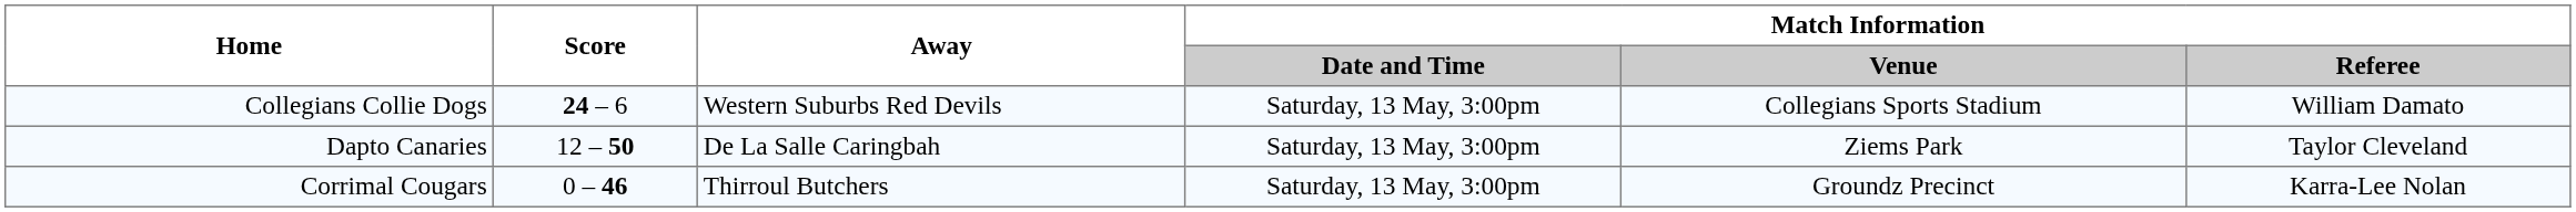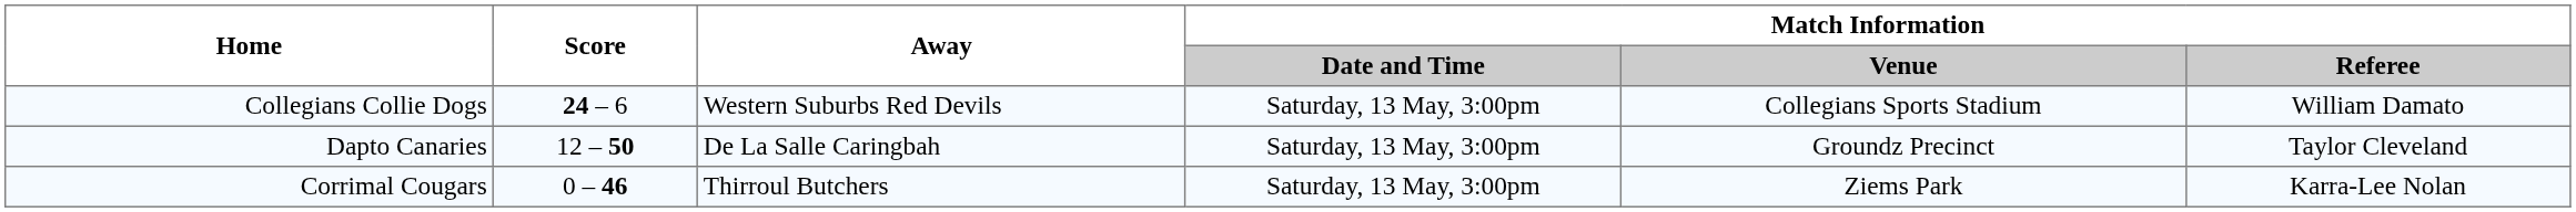 <table width="100%" cellspacing="0" cellpadding="3" border="1" style="border-collapse:collapse;  text-align:center;">
 <tr>
 <th rowspan="2" width="19%">Home</th>
 <th rowspan="2" width="8%">Score</th>
 <th rowspan="2" width="19%">Away</th>
 <th colspan="3">Match Information</th>
 </tr>
 <tr style="background:#CCCCCC">
 <th width="17%">Date and Time</th>
 <th width="22%">Venue</th>
 <th width="50%">Referee</th>
 </tr>
 <tr style="text-align:center; background:#f5faff;">
 <td align="right">Collegians Collie Dogs </td>
 <td><strong>24</strong> – 6</td>
 <td align="left"> Western Suburbs Red Devils</td>
 <td>Saturday, 13 May, 3:00pm</td>
 <td>Collegians Sports Stadium</td>
 <td>William Damato</td>
 </tr>
 <tr style="text-align:center; background:#f5faff;">
 <td align="right">Dapto Canaries </td>
 <td>12 – <strong>50</strong></td>
 <td align="left"> De La Salle Caringbah</td>
 <td>Saturday, 13 May, 3:00pm</td>
-<td>Ziems Park</td>
+<td>Groundz Precinct</td>
 <td>Taylor Cleveland</td>
 </tr>
 <tr style="text-align:center; background:#f5faff;">
 <td align="right">Corrimal Cougars </td>
 <td>0 – <strong>46</strong></td>
 <td align="left"> Thirroul Butchers</td>
 <td>Saturday, 13 May, 3:00pm</td>
-<td>Groundz Precinct</td>
+<td>Ziems Park</td>
 <td>Karra-Lee Nolan</td>
 </tr>
 </table>
